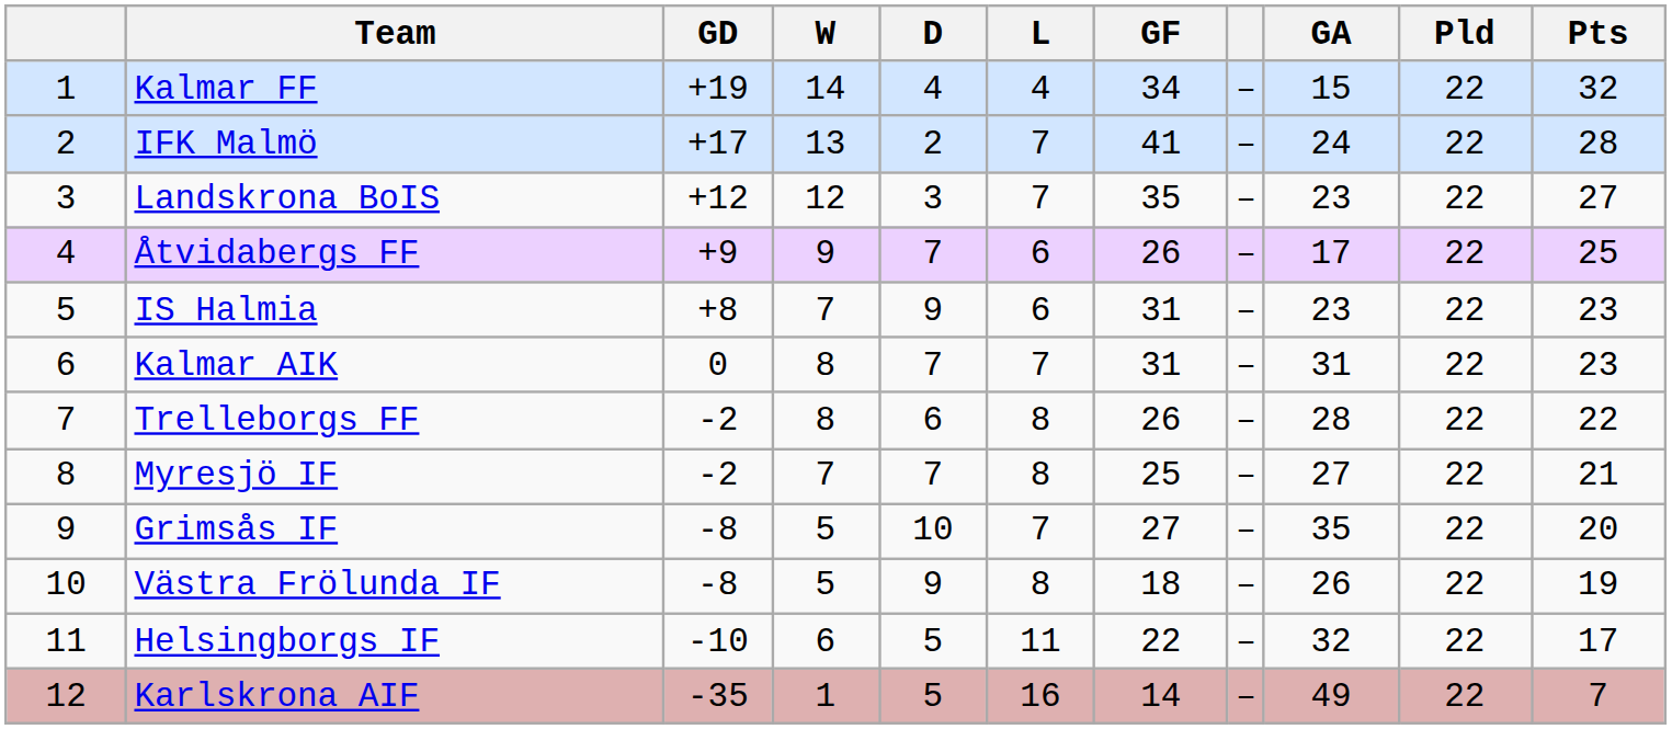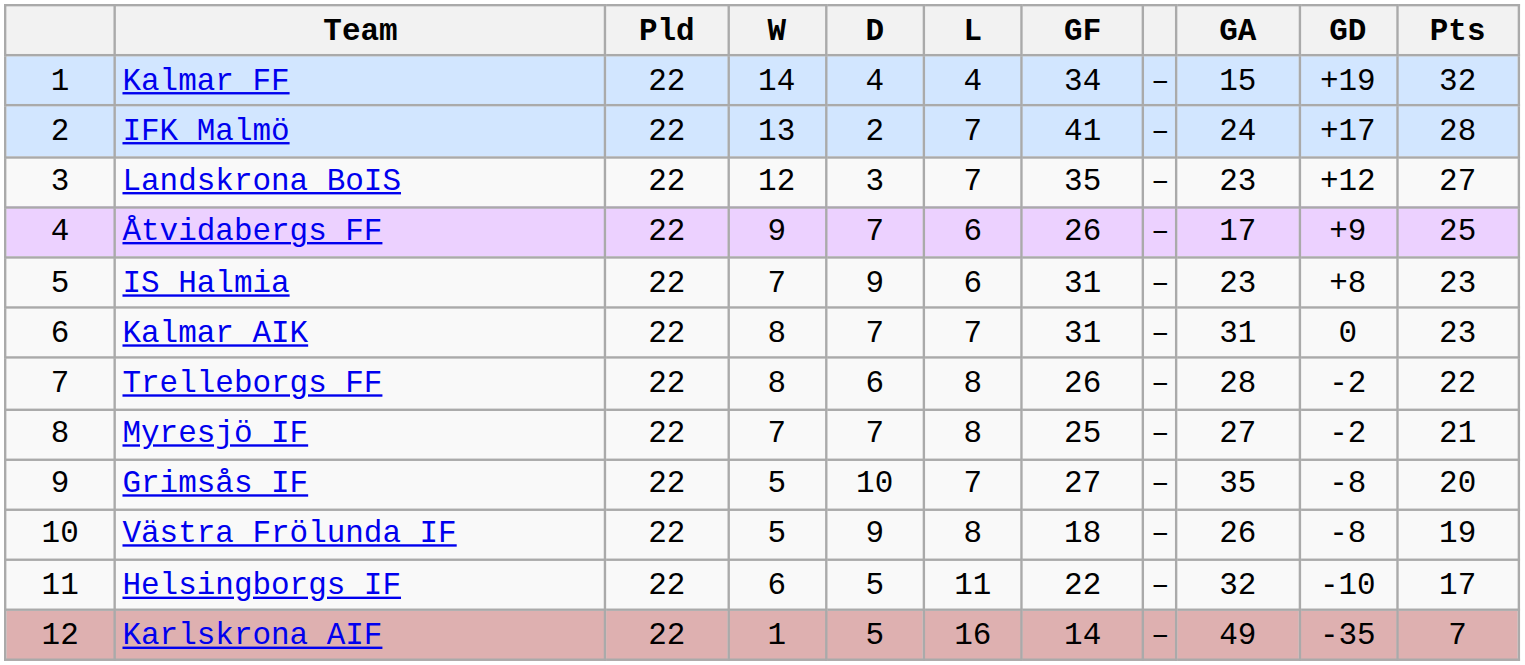 <table class="wikitable" style="text-align: center">
 <tr>
 <th style="width: 40px;"></th>
 <th style="width: 200px;">Team</th>
-<th style="width: 35px;">GD</th>
+<th style="width: 45px;">Pld</th>
 <th style="width: 35px;">W</th>
 <th style="width: 35px;">D</th>
 <th style="width: 35px;">L</th>
 <th style="width: 45px;">GF</th>
 <th></th>
 <th style="width: 45px;">GA</th>
-<th style="width: 45px;">Pld</th>
+<th style="width: 35px;">GD</th>
 <th style="width: 45px;">Pts</th>
 </tr>
 <tr style="background: #d2e6ff">
 <td>1</td>
 <td style="text-align: left;"><a href='#'>Kalmar FF</a></td>
-<td>+19</td>
+<td>22</td>
 <td>14</td>
 <td>4</td>
 <td>4</td>
 <td>34</td>
 <td>–</td>
 <td>15</td>
-<td>22</td>
+<td>+19</td>
 <td>32</td>
 </tr>
 <tr style="background: #d2e6ff">
 <td>2</td>
 <td style="text-align: left;"><a href='#'>IFK Malmö</a></td>
-<td>+17</td>
+<td>22</td>
 <td>13</td>
 <td>2</td>
 <td>7</td>
 <td>41</td>
 <td>–</td>
 <td>24</td>
-<td>22</td>
+<td>+17</td>
 <td>28</td>
 </tr>
 <tr>
 <td>3</td>
 <td style="text-align: left;"><a href='#'>Landskrona BoIS</a></td>
-<td>+12</td>
+<td>22</td>
 <td>12</td>
 <td>3</td>
 <td>7</td>
 <td>35</td>
 <td>–</td>
 <td>23</td>
-<td>22</td>
+<td>+12</td>
 <td>27</td>
 </tr>
 <tr style="background: #ecd1ff">
 <td>4</td>
 <td style="text-align: left;"><a href='#'>Åtvidabergs FF</a></td>
-<td>+9</td>
+<td>22</td>
 <td>9</td>
 <td>7</td>
 <td>6</td>
 <td>26</td>
 <td>–</td>
 <td>17</td>
-<td>22</td>
+<td>+9</td>
 <td>25</td>
 </tr>
 <tr>
 <td>5</td>
 <td style="text-align: left;"><a href='#'>IS Halmia</a></td>
-<td>+8</td>
+<td>22</td>
 <td>7</td>
 <td>9</td>
 <td>6</td>
 <td>31</td>
 <td>–</td>
 <td>23</td>
-<td>22</td>
+<td>+8</td>
 <td>23</td>
 </tr>
 <tr>
 <td>6</td>
 <td style="text-align: left;"><a href='#'>Kalmar AIK</a></td>
-<td>0</td>
+<td>22</td>
 <td>8</td>
 <td>7</td>
 <td>7</td>
 <td>31</td>
 <td>–</td>
 <td>31</td>
-<td>22</td>
+<td>0</td>
 <td>23</td>
 </tr>
 <tr>
 <td>7</td>
 <td style="text-align: left;"><a href='#'>Trelleborgs FF</a></td>
-<td>-2</td>
+<td>22</td>
 <td>8</td>
 <td>6</td>
 <td>8</td>
 <td>26</td>
 <td>–</td>
 <td>28</td>
-<td>22</td>
+<td>-2</td>
 <td>22</td>
 </tr>
 <tr>
 <td>8</td>
 <td style="text-align: left;"><a href='#'>Myresjö IF</a></td>
-<td>-2</td>
+<td>22</td>
 <td>7</td>
 <td>7</td>
 <td>8</td>
 <td>25</td>
 <td>–</td>
 <td>27</td>
-<td>22</td>
+<td>-2</td>
 <td>21</td>
 </tr>
 <tr>
 <td>9</td>
 <td style="text-align: left;"><a href='#'>Grimsås IF</a></td>
-<td>-8</td>
+<td>22</td>
 <td>5</td>
 <td>10</td>
 <td>7</td>
 <td>27</td>
 <td>–</td>
 <td>35</td>
-<td>22</td>
+<td>-8</td>
 <td>20</td>
 </tr>
 <tr>
 <td>10</td>
 <td style="text-align: left;"><a href='#'>Västra Frölunda IF</a></td>
-<td>-8</td>
+<td>22</td>
 <td>5</td>
 <td>9</td>
 <td>8</td>
 <td>18</td>
 <td>–</td>
 <td>26</td>
-<td>22</td>
+<td>-8</td>
 <td>19</td>
 </tr>
 <tr>
 <td>11</td>
 <td style="text-align: left;"><a href='#'>Helsingborgs IF</a></td>
-<td>-10</td>
+<td>22</td>
 <td>6</td>
 <td>5</td>
 <td>11</td>
 <td>22</td>
 <td>–</td>
 <td>32</td>
-<td>22</td>
+<td>-10</td>
 <td>17</td>
 </tr>
 <tr style="background: #deb0b0">
 <td>12</td>
 <td style="text-align: left;"><a href='#'>Karlskrona AIF</a></td>
-<td>-35</td>
+<td>22</td>
 <td>1</td>
 <td>5</td>
 <td>16</td>
 <td>14</td>
 <td>–</td>
 <td>49</td>
-<td>22</td>
+<td>-35</td>
 <td>7</td>
 </tr>
 </table>
